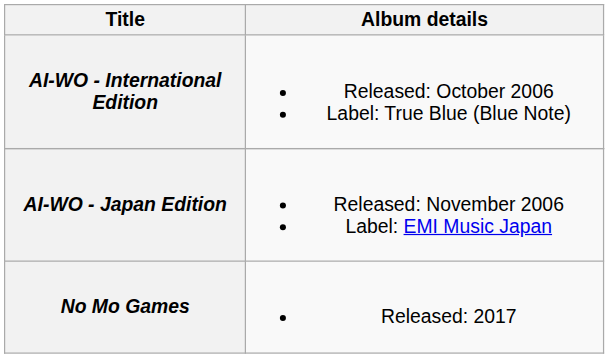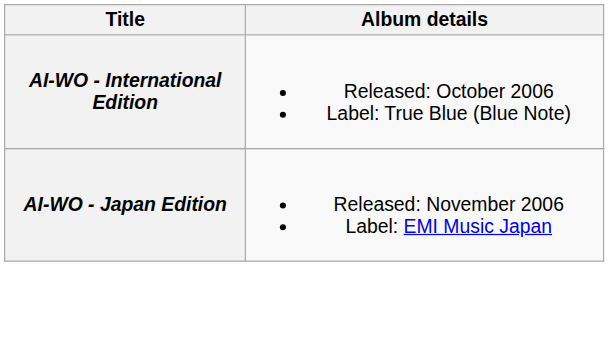 <table class="wikitable plainrowheaders" style="text-align:center;">
 <tr>
 <th scope="col" style="width:12em;">Title</th>
 <th scope="col" style="width:18em;">Album details</th>
 </tr>
 <tr>
 <th scope="row"><em>AI-WO - International Edition</em></th>
 <td><br><ul><li>Released: October 2006</li><li>Label: True Blue (Blue Note)</li></ul></td>
 </tr>
 <tr>
 </tr>
 <tr>
 <th scope="row"><em>AI-WO - Japan Edition</em></th>
 <td><br><ul><li>Released: November 2006</li><li>Label: <a href='#'>EMI Music Japan</a></li></ul></td>
 </tr>
-<tr>
-<th scope="row"><em>No Mo Games</em></th>
-<td><br><ul><li>Released: 2017</li></ul></td>
-</tr>
 </table>
